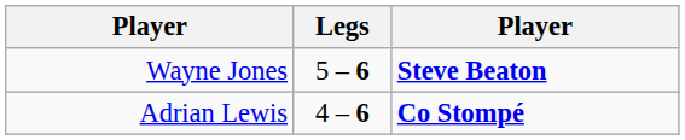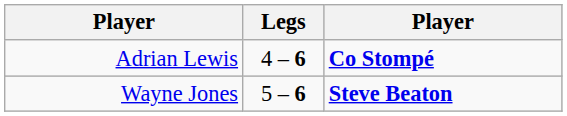 <table class=wikitable style="text-align:center">
 <tr>
 <th width=163>Player</th>
 <th width=50>Legs</th>
 <th width=163>Player</th>
 </tr>
 <tr align=left>
+<td align=right><a href='#'>Adrian Lewis</a> </td>
+<td align=center>4 – <strong>6</strong></td>
+<td> <strong><a href='#'>Co Stompé</a></strong></td>
+</tr>
+<tr align=left>
 <td align=right><a href='#'>Wayne Jones</a> </td>
 <td align=center>5 – <strong>6</strong></td>
 <td> <strong><a href='#'>Steve Beaton</a></strong></td>
 </tr>
-<tr align=left>
-<td align=right><a href='#'>Adrian Lewis</a> </td>
-<td align=center>4 – <strong>6</strong></td>
-<td> <strong><a href='#'>Co Stompé</a></strong></td>
-</tr>
 </table>
